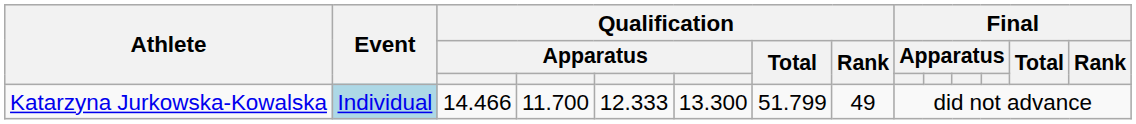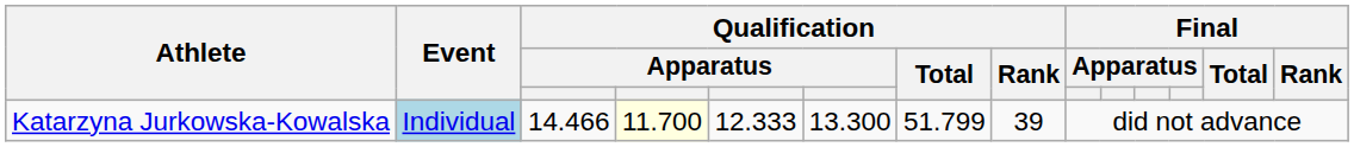 <table class="wikitable" style="font-size:90%">
 <tr>
 <th rowspan=3>Athlete</th>
 <th rowspan=3>Event</th>
 <th colspan=6>Qualification</th>
 <th colspan=6>Final</th>
 </tr>
 <tr style="font-size:95%">
 <th colspan=4>Apparatus</th>
 <th rowspan=2>Total</th>
 <th rowspan=2>Rank</th>
 <th colspan=4>Apparatus</th>
 <th rowspan=2>Total</th>
 <th rowspan=2>Rank</th>
 </tr>
 <tr style="font-size:95%">
 <th></th>
 <th></th>
 <th></th>
 <th></th>
 <th></th>
 <th></th>
 <th></th>
 <th></th>
 </tr>
 <tr align=center>
 <td align=left><a href='#'>Katarzyna Jurkowska-Kowalska</a></td>
 <td align=left style="background: lightblue;"><a href='#'>Individual</a></td>
 <td>14.466</td>
-<td>11.700</td>
+<td style="background: lightyellow;">11.700</td>
 <td>12.333</td>
 <td>13.300</td>
 <td>51.799</td>
-<td>49</td>
+<td>39</td>
 <td colspan=6>did not advance</td>
 </tr>
 </table>
